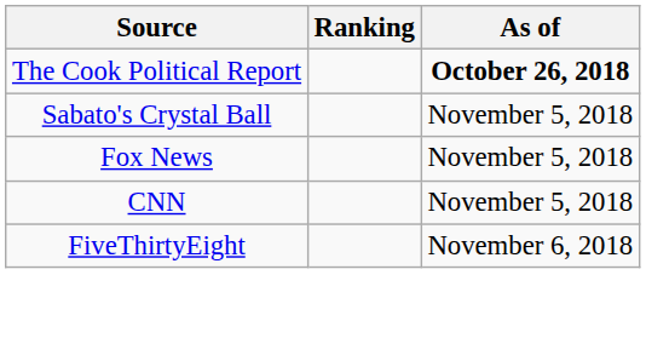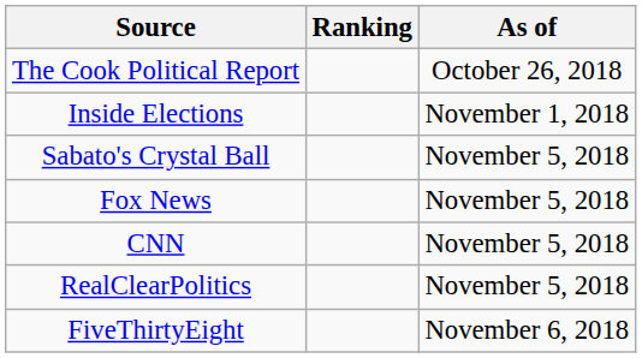 <table class="wikitable" style="text-align:center">
 <tr>
 <th>Source</th>
 <th>Ranking</th>
 <th>As of</th>
 </tr>
 <tr>
 <td><a href='#'>The Cook Political Report</a></td>
 <td></td>
-<td><strong>October 26, 2018</strong></td>
+<td>October 26, 2018</td>
+</tr>
+<tr>
+<td><a href='#'>Inside Elections</a></td>
+<td></td>
+<td>November 1, 2018</td>
 </tr>
 <tr>
 <td><a href='#'>Sabato's Crystal Ball</a></td>
 <td></td>
 <td>November 5, 2018</td>
 </tr>
 <tr>
 <td><a href='#'>Fox News</a></td>
 <td></td>
 <td>November 5, 2018</td>
 </tr>
 <tr>
 <td><a href='#'>CNN</a></td>
 <td></td>
 <td>November 5, 2018</td>
 </tr>
 <tr>
+<td><a href='#'>RealClearPolitics</a></td>
+<td></td>
+<td>November 5, 2018</td>
+</tr>
+<tr>
 <td><a href='#'>FiveThirtyEight</a></td>
 <td></td>
 <td>November 6, 2018</td>
 </tr>
 </table>
